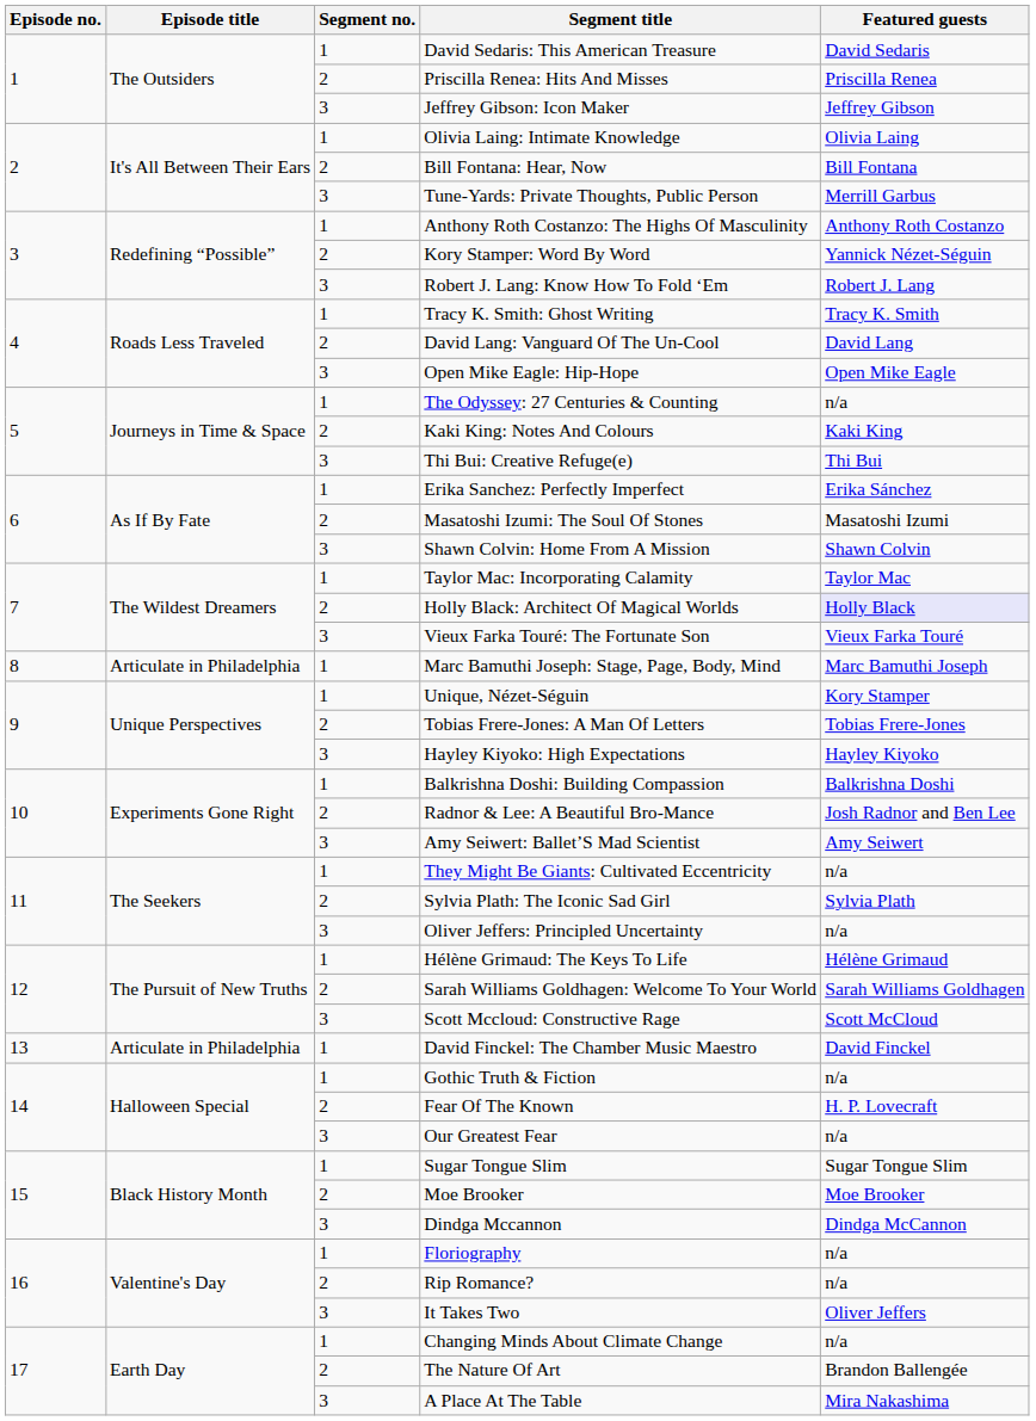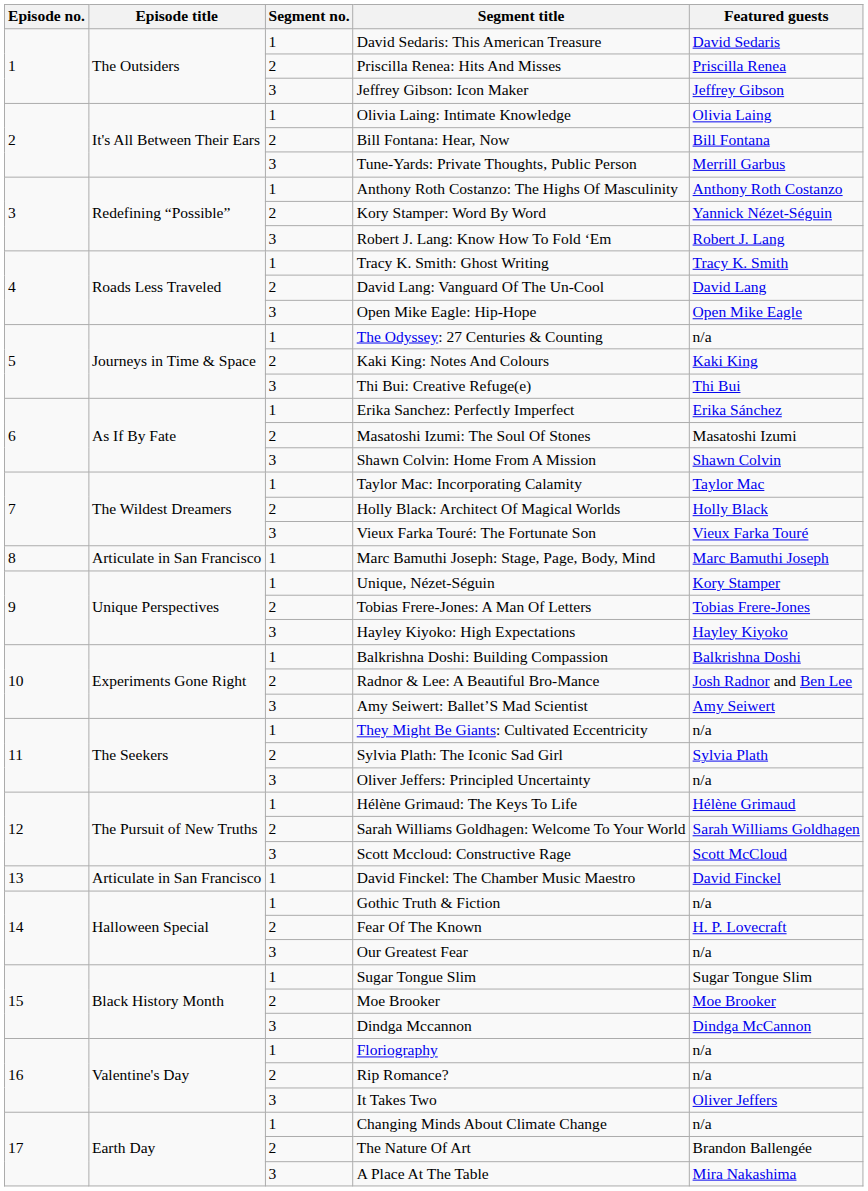 <table class="wikitable sortable">
 <tr>
 <th>Episode no.</th>
 <th>Episode title</th>
 <th>Segment no.</th>
 <th>Segment title</th>
 <th>Featured guests</th>
 </tr>
 <tr>
 <td rowspan="3">1</td>
 <td rowspan="3">The Outsiders</td>
 <td>1</td>
 <td>David Sedaris: This American Treasure</td>
 <td><a href='#'>David Sedaris</a></td>
 </tr>
 <tr>
 <td>2</td>
 <td>Priscilla Renea: Hits And Misses</td>
 <td><a href='#'>Priscilla Renea</a></td>
 </tr>
 <tr>
 <td>3</td>
 <td>Jeffrey Gibson: Icon Maker</td>
 <td><a href='#'>Jeffrey Gibson</a></td>
 </tr>
 <tr>
 <td rowspan="3">2</td>
 <td rowspan="3">It's All Between Their Ears</td>
 <td>1</td>
 <td>Olivia Laing: Intimate Knowledge</td>
 <td><a href='#'>Olivia Laing</a></td>
 </tr>
 <tr>
 <td>2</td>
 <td>Bill Fontana: Hear, Now</td>
 <td><a href='#'>Bill Fontana</a></td>
 </tr>
 <tr>
 <td>3</td>
 <td>Tune-Yards: Private Thoughts, Public Person</td>
 <td><a href='#'>Merrill Garbus</a></td>
 </tr>
 <tr>
 <td rowspan="3">3</td>
 <td rowspan="3">Redefining “Possible”</td>
 <td>1</td>
 <td>Anthony Roth Costanzo: The Highs Of Masculinity</td>
 <td><a href='#'>Anthony Roth Costanzo</a></td>
 </tr>
 <tr>
 <td>2</td>
 <td>Kory Stamper: Word By Word</td>
 <td><a href='#'>Yannick Nézet-Séguin</a></td>
 </tr>
 <tr>
 <td>3</td>
 <td>Robert J. Lang: Know How To Fold ‘Em</td>
 <td><a href='#'>Robert J. Lang</a></td>
 </tr>
 <tr>
 <td rowspan="3">4</td>
 <td rowspan="3">Roads Less Traveled</td>
 <td>1</td>
 <td>Tracy K. Smith: Ghost Writing</td>
 <td><a href='#'>Tracy K. Smith</a></td>
 </tr>
 <tr>
 <td>2</td>
 <td>David Lang: Vanguard Of The Un-Cool</td>
 <td><a href='#'>David Lang</a></td>
 </tr>
 <tr>
 <td>3</td>
 <td>Open Mike Eagle: Hip-Hope</td>
 <td><a href='#'>Open Mike Eagle</a></td>
 </tr>
 <tr>
 <td rowspan="3">5</td>
 <td rowspan="3">Journeys in Time & Space</td>
 <td>1</td>
 <td><a href='#'>The Odyssey</a>: 27 Centuries & Counting</td>
 <td>n/a</td>
 </tr>
 <tr>
 <td>2</td>
 <td>Kaki King: Notes And Colours</td>
 <td><a href='#'>Kaki King</a></td>
 </tr>
 <tr>
 <td>3</td>
 <td>Thi Bui: Creative Refuge(e)</td>
 <td><a href='#'>Thi Bui</a></td>
 </tr>
 <tr>
 <td rowspan="3">6</td>
 <td rowspan="3">As If By Fate</td>
 <td>1</td>
 <td>Erika Sanchez: Perfectly Imperfect</td>
 <td><a href='#'>Erika Sánchez</a></td>
 </tr>
 <tr>
 <td>2</td>
 <td>Masatoshi Izumi: The Soul Of Stones</td>
 <td>Masatoshi Izumi</td>
 </tr>
 <tr>
 <td>3</td>
 <td>Shawn Colvin: Home From A Mission</td>
 <td><a href='#'>Shawn Colvin</a></td>
 </tr>
 <tr>
 <td rowspan="3">7</td>
 <td rowspan="3">The Wildest Dreamers</td>
 <td>1</td>
 <td>Taylor Mac: Incorporating Calamity</td>
 <td><a href='#'>Taylor Mac</a></td>
 </tr>
 <tr>
 <td>2</td>
 <td>Holly Black: Architect Of Magical Worlds</td>
-<td style="background: lavender;"><a href='#'>Holly Black</a></td>
+<td><a href='#'>Holly Black</a></td>
 </tr>
 <tr>
 <td>3</td>
 <td>Vieux Farka Touré: The Fortunate Son</td>
 <td><a href='#'>Vieux Farka Touré</a></td>
 </tr>
 <tr>
 <td>8</td>
-<td>Articulate in Philadelphia</td>
+<td>Articulate in San Francisco</td>
 <td>1</td>
 <td>Marc Bamuthi Joseph: Stage, Page, Body, Mind</td>
 <td><a href='#'>Marc Bamuthi Joseph</a></td>
 </tr>
 <tr>
 <td rowspan="3">9</td>
 <td rowspan="3">Unique Perspectives</td>
 <td>1</td>
 <td>Unique, Nézet-Séguin</td>
 <td><a href='#'>Kory Stamper</a></td>
 </tr>
 <tr>
 <td>2</td>
 <td>Tobias Frere-Jones: A Man Of Letters</td>
 <td><a href='#'>Tobias Frere-Jones</a></td>
 </tr>
 <tr>
 <td>3</td>
 <td>Hayley Kiyoko: High Expectations</td>
 <td><a href='#'>Hayley Kiyoko</a></td>
 </tr>
 <tr>
 <td rowspan="3">10</td>
 <td rowspan="3">Experiments Gone Right</td>
 <td>1</td>
 <td>Balkrishna Doshi: Building Compassion</td>
 <td><a href='#'>Balkrishna Doshi</a></td>
 </tr>
 <tr>
 <td>2</td>
 <td>Radnor & Lee: A Beautiful Bro-Mance</td>
 <td><a href='#'>Josh Radnor</a> and <a href='#'>Ben Lee</a></td>
 </tr>
 <tr>
 <td>3</td>
 <td>Amy Seiwert: Ballet’S Mad Scientist</td>
 <td><a href='#'>Amy Seiwert</a></td>
 </tr>
 <tr>
 <td rowspan="3">11</td>
 <td rowspan="3">The Seekers</td>
 <td>1</td>
 <td><a href='#'>They Might Be Giants</a>: Cultivated Eccentricity</td>
 <td>n/a</td>
 </tr>
 <tr>
 <td>2</td>
 <td>Sylvia Plath: The Iconic Sad Girl</td>
 <td><a href='#'>Sylvia Plath</a></td>
 </tr>
 <tr>
 <td>3</td>
 <td>Oliver Jeffers: Principled Uncertainty</td>
 <td>n/a</td>
 </tr>
 <tr>
 <td rowspan="3">12</td>
 <td rowspan="3">The Pursuit of New Truths</td>
 <td>1</td>
 <td>Hélène Grimaud: The Keys To Life</td>
 <td><a href='#'>Hélène Grimaud</a></td>
 </tr>
 <tr>
 <td>2</td>
 <td>Sarah Williams Goldhagen: Welcome To Your World</td>
 <td><a href='#'>Sarah Williams Goldhagen</a></td>
 </tr>
 <tr>
 <td>3</td>
 <td>Scott Mccloud: Constructive Rage</td>
 <td><a href='#'>Scott McCloud</a></td>
 </tr>
 <tr>
 <td>13</td>
-<td>Articulate in Philadelphia</td>
+<td>Articulate in San Francisco</td>
 <td>1</td>
 <td>David Finckel: The Chamber Music Maestro</td>
 <td><a href='#'>David Finckel</a></td>
 </tr>
 <tr>
 <td rowspan="3">14</td>
 <td rowspan="3">Halloween Special</td>
 <td>1</td>
 <td>Gothic Truth & Fiction</td>
 <td>n/a</td>
 </tr>
 <tr>
 <td>2</td>
 <td>Fear Of The Known</td>
 <td><a href='#'>H. P. Lovecraft</a></td>
 </tr>
 <tr>
 <td>3</td>
 <td>Our Greatest Fear</td>
 <td>n/a</td>
 </tr>
 <tr>
 <td rowspan="3">15</td>
 <td rowspan="3">Black History Month</td>
 <td>1</td>
 <td>Sugar Tongue Slim</td>
 <td>Sugar Tongue Slim</td>
 </tr>
 <tr>
 <td>2</td>
 <td>Moe Brooker</td>
 <td><a href='#'>Moe Brooker</a></td>
 </tr>
 <tr>
 <td>3</td>
 <td>Dindga Mccannon</td>
 <td><a href='#'>Dindga McCannon</a></td>
 </tr>
 <tr>
 <td rowspan="3">16</td>
 <td rowspan="3">Valentine's Day</td>
 <td>1</td>
 <td><a href='#'>Floriography</a></td>
 <td>n/a</td>
 </tr>
 <tr>
 <td>2</td>
 <td>Rip Romance?</td>
 <td>n/a</td>
 </tr>
 <tr>
 <td>3</td>
 <td>It Takes Two</td>
 <td><a href='#'>Oliver Jeffers</a></td>
 </tr>
 <tr>
 <td rowspan="3">17</td>
 <td rowspan="3">Earth Day</td>
 <td>1</td>
 <td>Changing Minds About Climate Change</td>
 <td>n/a</td>
 </tr>
 <tr>
 <td>2</td>
 <td>The Nature Of Art</td>
 <td>Brandon Ballengée</td>
 </tr>
 <tr>
 <td>3</td>
 <td>A Place At The Table</td>
 <td><a href='#'>Mira Nakashima</a></td>
 </tr>
 </table>
